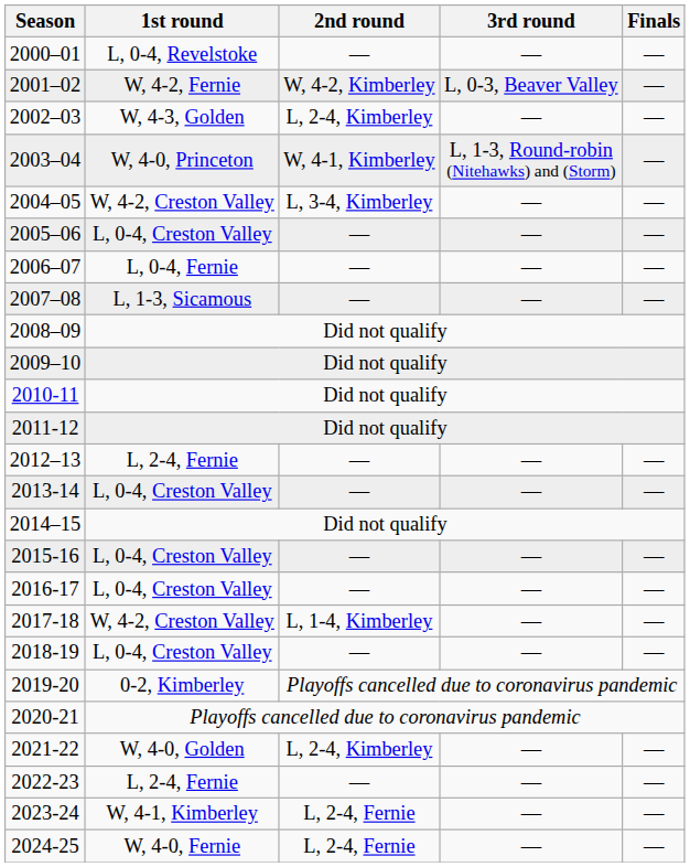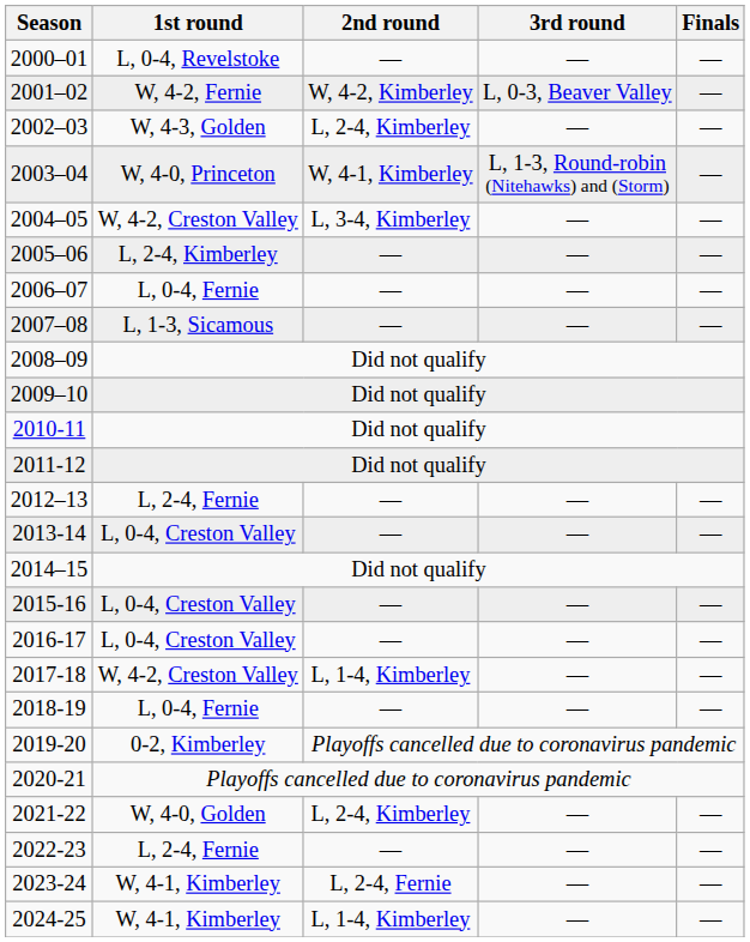 <table class="wikitable" style="text-align:center">
 <tr>
 <th>Season</th>
 <th>1st round</th>
 <th>2nd round</th>
 <th>3rd round</th>
 <th>Finals</th>
 </tr>
 <tr>
 <td>2000–01</td>
 <td>L, 0-4, <a href='#'>Revelstoke</a></td>
 <td>—</td>
 <td>—</td>
 <td>—</td>
 </tr>
 <tr style="background:#eee;">
 <td>2001–02</td>
 <td>W, 4-2, <a href='#'>Fernie</a></td>
 <td>W, 4-2, <a href='#'>Kimberley</a></td>
 <td>L, 0-3, <a href='#'>Beaver Valley</a></td>
 <td>—</td>
 </tr>
 <tr>
 <td>2002–03</td>
 <td>W, 4-3, <a href='#'>Golden</a></td>
 <td>L, 2-4, <a href='#'>Kimberley</a></td>
 <td>—</td>
 <td>—</td>
 </tr>
 <tr style="background:#eee;">
 <td>2003–04</td>
 <td>W, 4-0, <a href='#'>Princeton</a></td>
 <td>W, 4-1, <a href='#'>Kimberley</a></td>
 <td>L, 1-3, <a href='#'>Round-robin</a><br><small><div>(<a href='#'>Nitehawks</a>) and (<a href='#'>Storm</a>)</div></small></td>
 <td>—</td>
 </tr>
 <tr>
 <td>2004–05</td>
 <td>W, 4-2, <a href='#'>Creston Valley</a></td>
 <td>L, 3-4, <a href='#'>Kimberley</a></td>
 <td>—</td>
 <td>—</td>
 </tr>
 <tr style="background:#eee;">
 <td>2005–06</td>
-<td>L, 0-4, <a href='#'>Creston Valley</a></td>
+<td>L, 2-4, <a href='#'>Kimberley</a></td>
 <td>—</td>
 <td>—</td>
 <td>—</td>
 </tr>
 <tr>
 <td>2006–07</td>
 <td>L, 0-4, <a href='#'>Fernie</a></td>
 <td>—</td>
 <td>—</td>
 <td>—</td>
 </tr>
 <tr style="background:#eee;">
 <td>2007–08</td>
 <td>L, 1-3, <a href='#'>Sicamous</a></td>
 <td>—</td>
 <td>—</td>
 <td>—</td>
 </tr>
 <tr>
 <td>2008–09</td>
 <td colspan=4>Did not qualify</td>
 </tr>
 <tr style="background:#eee;">
 <td>2009–10</td>
 <td colspan=4>Did not qualify</td>
 </tr>
 <tr>
 <td><a href='#'>2010-11</a></td>
 <td colspan=4>Did not qualify</td>
 </tr>
 <tr style="background:#eee;">
 <td>2011-12</td>
 <td colspan=4>Did not qualify</td>
 </tr>
 <tr>
 <td>2012–13</td>
 <td>L, 2-4, <a href='#'>Fernie</a></td>
 <td>—</td>
 <td>—</td>
 <td>—</td>
 </tr>
 <tr style="background:#eee;">
 <td>2013-14</td>
 <td>L, 0-4, <a href='#'>Creston Valley</a></td>
 <td>—</td>
 <td>—</td>
 <td>—</td>
 </tr>
 <tr>
 <td>2014–15</td>
 <td colspan=4>Did not qualify</td>
 </tr>
 <tr style="background:#eee;">
 <td>2015-16</td>
 <td>L, 0-4, <a href='#'>Creston Valley</a></td>
 <td>—</td>
 <td>—</td>
 <td>—</td>
 </tr>
 <tr>
 <td>2016-17</td>
 <td>L, 0-4, <a href='#'>Creston Valley</a></td>
 <td>—</td>
 <td>—</td>
 <td>—</td>
 </tr>
 <tr>
 <td>2017-18</td>
 <td>W, 4-2, <a href='#'>Creston Valley</a></td>
 <td>L, 1-4, <a href='#'>Kimberley</a></td>
 <td>—</td>
 <td>—</td>
 </tr>
 <tr>
 <td>2018-19</td>
-<td>L, 0-4, <a href='#'>Creston Valley</a></td>
+<td>L, 0-4, <a href='#'>Fernie</a></td>
 <td>—</td>
 <td>—</td>
 <td>—</td>
 </tr>
 <tr>
 <td>2019-20</td>
 <td>0-2, <a href='#'>Kimberley</a></td>
 <td colspan="3"><em>Playoffs cancelled due to coronavirus pandemic</em></td>
 </tr>
 <tr>
 <td>2020-21</td>
 <td colspan="4"><em>Playoffs cancelled due to coronavirus pandemic</em></td>
 </tr>
 <tr>
 <td>2021-22</td>
 <td>W, 4-0, <a href='#'>Golden</a></td>
 <td>L, 2-4, <a href='#'>Kimberley</a></td>
 <td>—</td>
 <td>—</td>
 </tr>
 <tr>
 <td>2022-23</td>
 <td>L, 2-4, <a href='#'>Fernie</a></td>
 <td>—</td>
 <td>—</td>
 <td>—</td>
 </tr>
 <tr>
 <td>2023-24</td>
 <td>W, 4-1, <a href='#'>Kimberley</a></td>
 <td>L, 2-4, <a href='#'>Fernie</a></td>
 <td>—</td>
 <td>—</td>
 </tr>
 <tr>
 <td>2024-25</td>
-<td>W, 4-0, <a href='#'>Fernie</a></td>
-<td>L, 2-4, <a href='#'>Fernie</a></td>
+<td>W, 4-1, <a href='#'>Kimberley</a></td>
+<td>L, 1-4, <a href='#'>Kimberley</a></td>
 <td>—</td>
 <td>—</td>
 </tr>
 </table>
